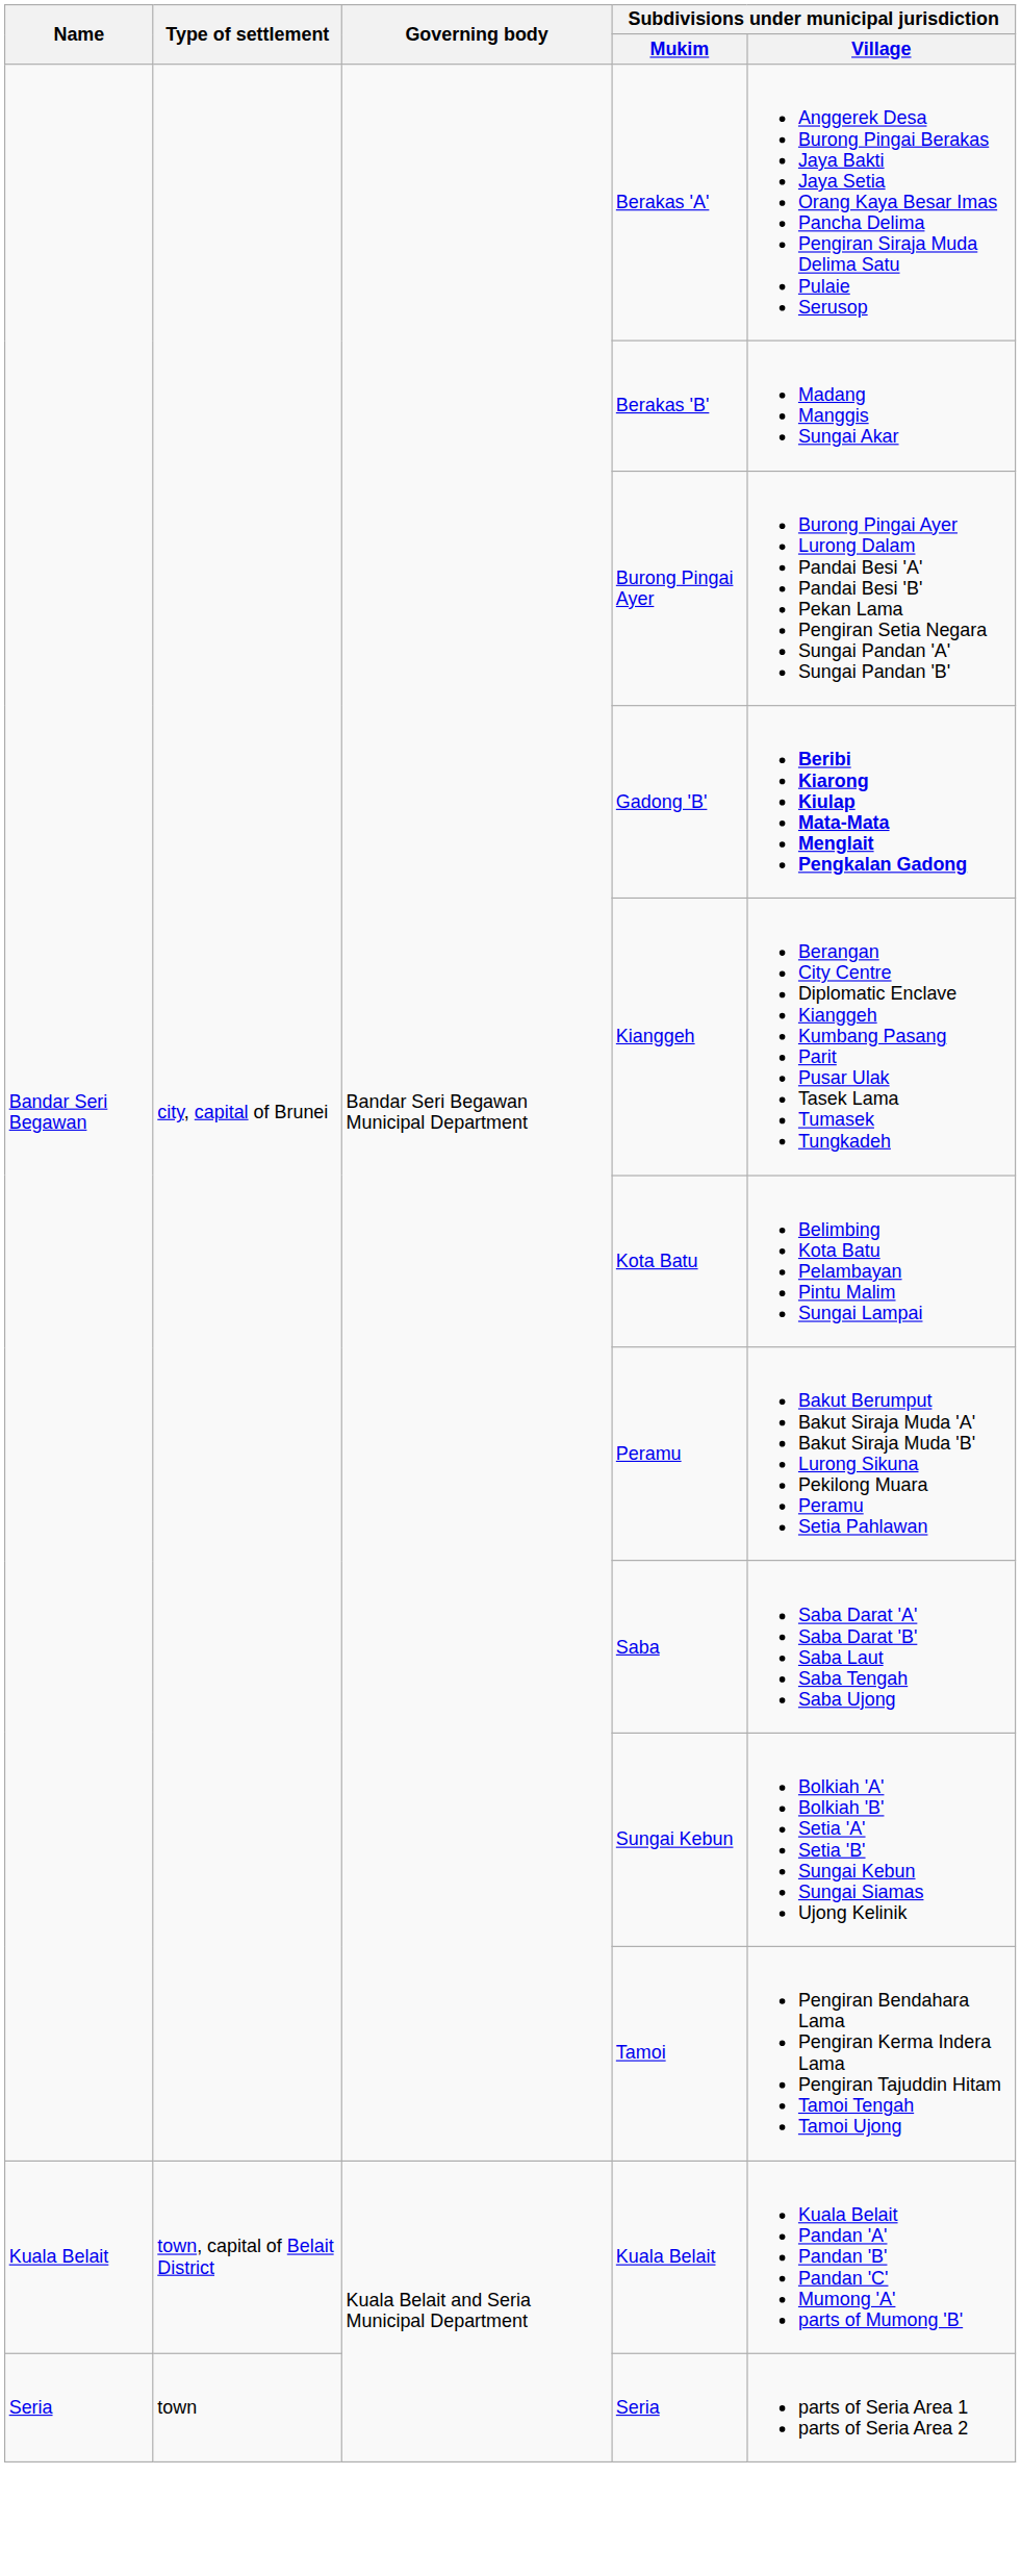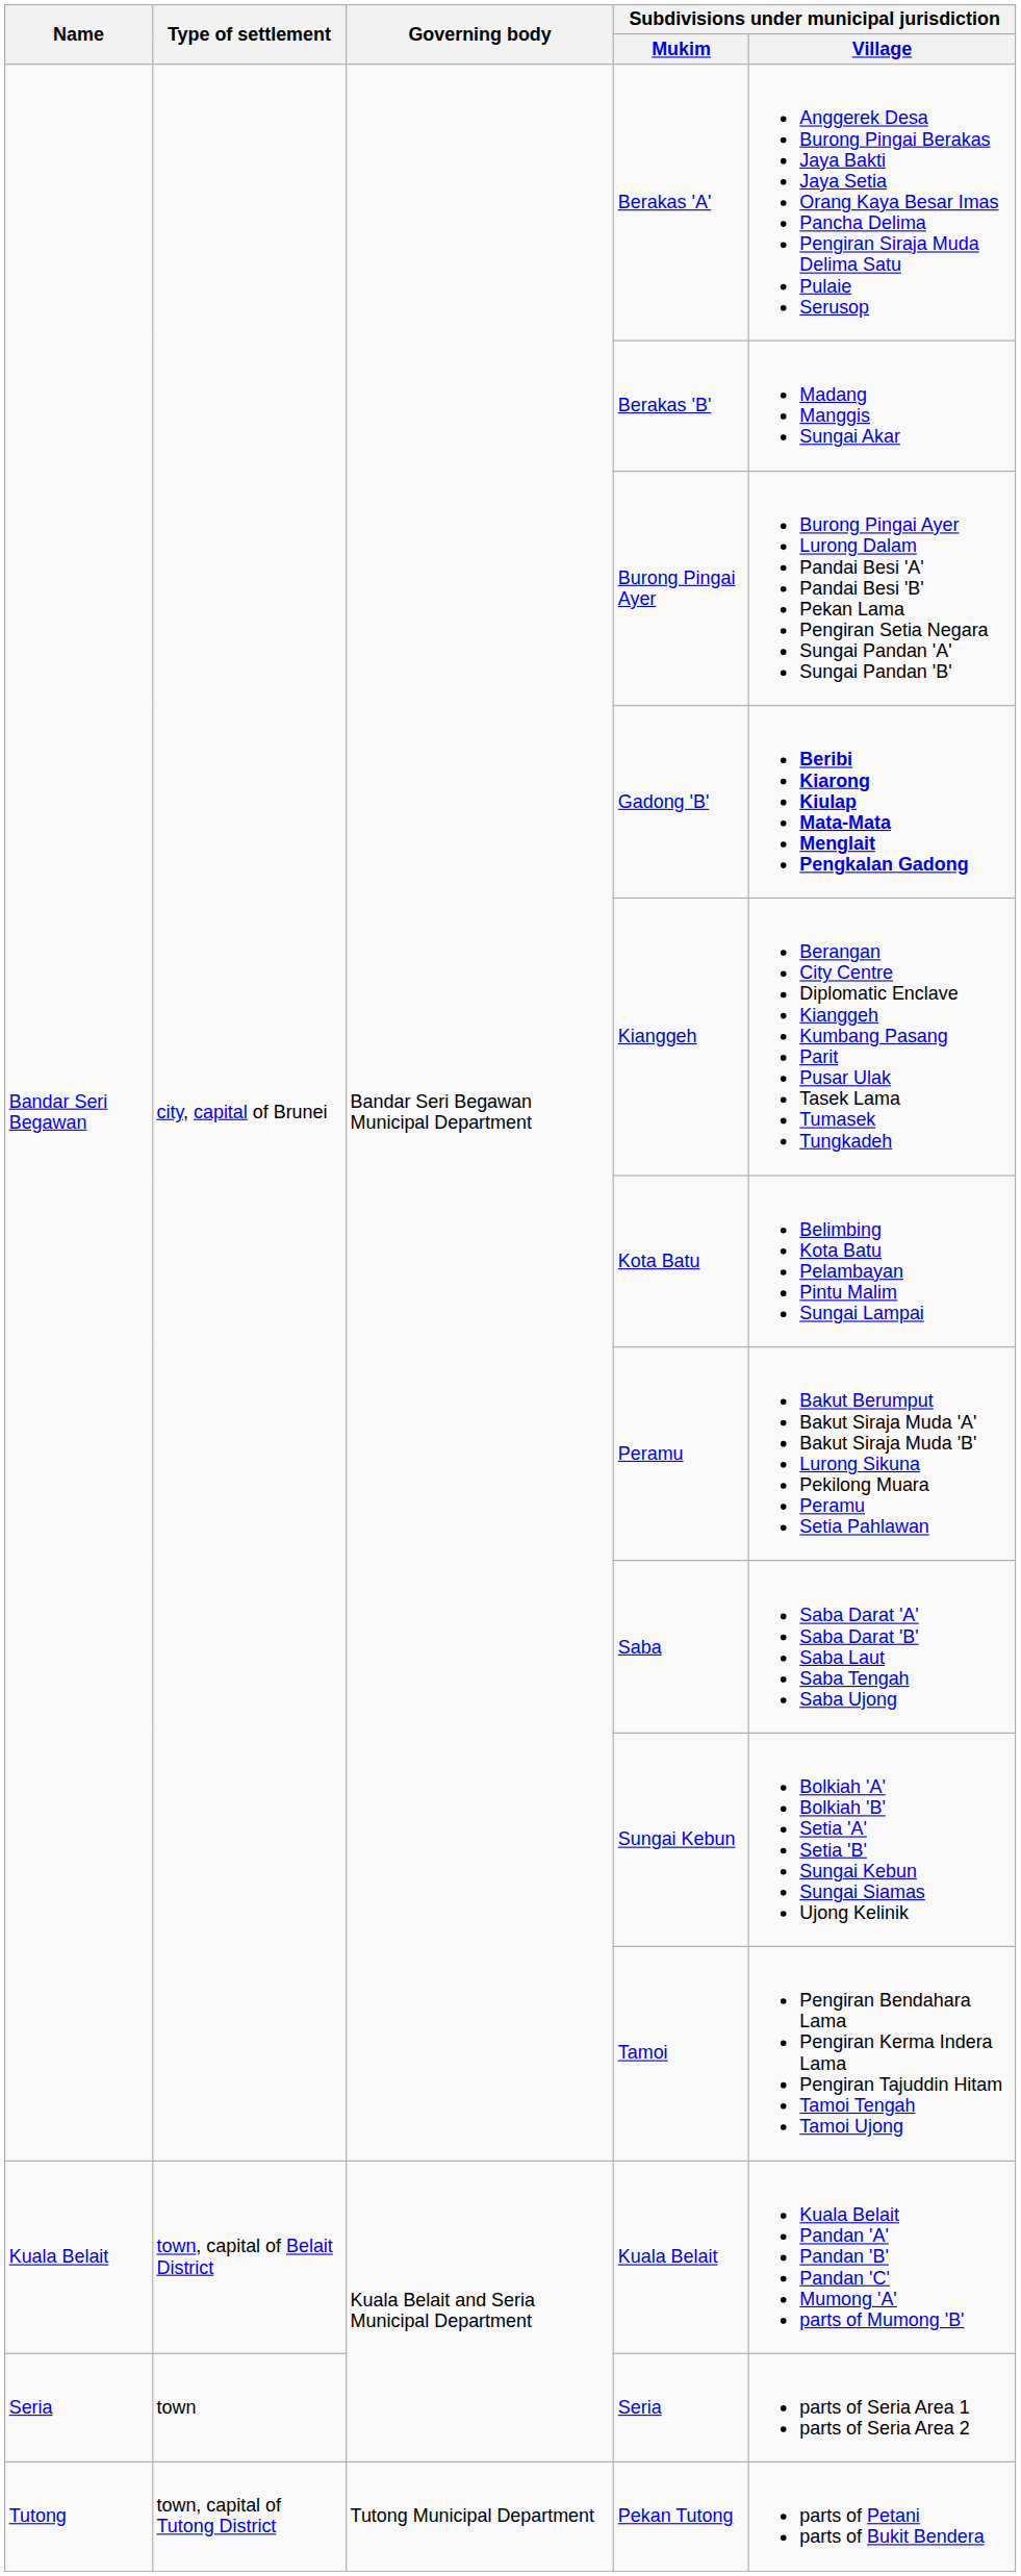 <table class="wikitable">
 <tr>
 <th rowspan="2">Name</th>
 <th rowspan="2">Type of settlement</th>
 <th rowspan="2">Governing body</th>
 <th colspan="2">Subdivisions under municipal jurisdiction</th>
 </tr>
 <tr>
 <th><a href='#'>Mukim</a></th>
 <th><a href='#'>Village</a></th>
 </tr>
 <tr>
 <td rowspan="10"><a href='#'>Bandar Seri Begawan</a></td>
 <td rowspan="10"><a href='#'>city</a>, <a href='#'>capital</a> of Brunei</td>
 <td rowspan="10">Bandar Seri Begawan Municipal Department</td>
 <td><a href='#'>Berakas 'A'</a></td>
 <td><br><ul><li><a href='#'>Anggerek Desa</a></li><li><a href='#'>Burong Pingai Berakas</a></li><li><a href='#'>Jaya Bakti</a></li><li><a href='#'>Jaya Setia</a></li><li><a href='#'>Orang Kaya Besar Imas</a></li><li><a href='#'>Pancha Delima</a></li><li><a href='#'>Pengiran Siraja Muda Delima Satu</a></li><li><a href='#'>Pulaie</a></li><li><a href='#'>Serusop</a></li></ul></td>
 </tr>
 <tr>
 <td><a href='#'>Berakas 'B'</a></td>
 <td><br><ul><li><a href='#'>Madang</a></li><li><a href='#'>Manggis</a></li><li><a href='#'>Sungai Akar</a></li></ul></td>
 </tr>
 <tr>
 <td><a href='#'>Burong Pingai Ayer</a></td>
 <td><br><ul><li><a href='#'>Burong Pingai Ayer</a></li><li><a href='#'>Lurong Dalam</a></li><li>Pandai Besi 'A'</li><li>Pandai Besi 'B'</li><li>Pekan Lama</li><li>Pengiran Setia Negara</li><li>Sungai Pandan 'A'</li><li>Sungai Pandan 'B'</li></ul></td>
 </tr>
 <tr>
 <td><a href='#'>Gadong 'B'</a></td>
 <td><strong><br><ul><li><a href='#'>Beribi</a></li><li><a href='#'>Kiarong</a></li><li><a href='#'>Kiulap</a></li><li><a href='#'>Mata-Mata</a></li><li><a href='#'>Menglait</a></li><li><a href='#'>Pengkalan Gadong</a></li></ul></strong></td>
 </tr>
 <tr>
 <td><a href='#'>Kianggeh</a></td>
 <td><br><ul><li><a href='#'>Berangan</a></li><li><a href='#'>City Centre</a></li><li>Diplomatic Enclave</li><li><a href='#'>Kianggeh</a></li><li><a href='#'>Kumbang Pasang</a></li><li><a href='#'>Parit</a></li><li><a href='#'>Pusar Ulak</a></li><li>Tasek Lama</li><li><a href='#'>Tumasek</a></li><li><a href='#'>Tungkadeh</a></li></ul></td>
 </tr>
 <tr>
 <td><a href='#'>Kota Batu</a></td>
 <td><br><ul><li><a href='#'>Belimbing</a></li><li><a href='#'>Kota Batu</a></li><li><a href='#'>Pelambayan</a></li><li><a href='#'>Pintu Malim</a></li><li><a href='#'>Sungai Lampai</a></li></ul></td>
 </tr>
 <tr>
 <td><a href='#'>Peramu</a></td>
 <td><br><ul><li><a href='#'>Bakut Berumput</a></li><li>Bakut Siraja Muda 'A'</li><li>Bakut Siraja Muda 'B'</li><li><a href='#'>Lurong Sikuna</a></li><li>Pekilong Muara</li><li><a href='#'>Peramu</a></li><li><a href='#'>Setia Pahlawan</a></li></ul></td>
 </tr>
 <tr>
 <td><a href='#'>Saba</a></td>
 <td><br><ul><li><a href='#'>Saba Darat 'A'</a></li><li><a href='#'>Saba Darat 'B'</a></li><li><a href='#'>Saba Laut</a></li><li><a href='#'>Saba Tengah</a></li><li><a href='#'>Saba Ujong</a></li></ul></td>
 </tr>
 <tr>
 <td><a href='#'>Sungai Kebun</a></td>
 <td><br><ul><li><a href='#'>Bolkiah 'A'</a></li><li><a href='#'>Bolkiah 'B'</a></li><li><a href='#'>Setia 'A'</a></li><li><a href='#'>Setia 'B'</a></li><li><a href='#'>Sungai Kebun</a></li><li><a href='#'>Sungai Siamas</a></li><li>Ujong Kelinik</li></ul></td>
 </tr>
 <tr>
 <td><a href='#'>Tamoi</a></td>
 <td><br><ul><li>Pengiran Bendahara Lama</li><li>Pengiran Kerma Indera Lama</li><li>Pengiran Tajuddin Hitam</li><li><a href='#'>Tamoi Tengah</a></li><li><a href='#'>Tamoi Ujong</a></li></ul></td>
 </tr>
 <tr>
 <td><a href='#'>Kuala Belait</a></td>
 <td><a href='#'>town</a>, capital of <a href='#'>Belait District</a></td>
 <td rowspan="2">Kuala Belait and Seria Municipal Department</td>
 <td><a href='#'>Kuala Belait</a></td>
 <td><br><ul><li><a href='#'>Kuala Belait</a></li><li><a href='#'>Pandan 'A'</a></li><li><a href='#'>Pandan 'B'</a></li><li><a href='#'>Pandan 'C'</a></li><li><a href='#'>Mumong 'A'</a></li><li><a href='#'>parts of Mumong 'B'</a></li></ul></td>
 </tr>
 <tr>
 <td><a href='#'>Seria</a></td>
 <td>town</td>
 <td><a href='#'>Seria</a></td>
 <td><br><ul><li>parts of Seria Area 1</li><li>parts of Seria Area 2</li></ul></td>
 </tr>
+<tr>
+<td><a href='#'>Tutong</a></td>
+<td>town, capital of <a href='#'>Tutong District</a></td>
+<td>Tutong Municipal Department</td>
+<td><a href='#'>Pekan Tutong</a></td>
+<td><br><ul><li>parts of <a href='#'>Petani</a></li><li>parts of <a href='#'>Bukit Bendera</a></li></ul></td>
+</tr>
 </table>
